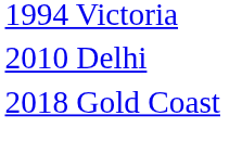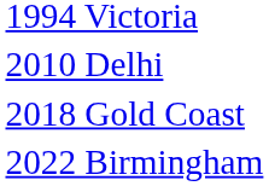 <table>
 <tr>
 <td><a href='#'>1994 Victoria</a><br></td>
 <td></td>
 <td></td>
 <td></td>
 </tr>
 <tr>
 <td><a href='#'>2010 Delhi</a><br></td>
 <td></td>
 <td></td>
 <td></td>
 </tr>
 <tr>
 <td><a href='#'>2018 Gold Coast</a><br></td>
 <td></td>
 <td></td>
 <td></td>
 </tr>
+<tr>
+<td><a href='#'>2022 Birmingham</a><br></td>
+<td></td>
+<td></td>
+<td></td>
+</tr>
 </table>
